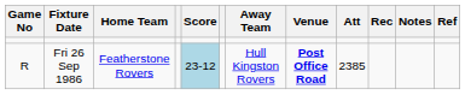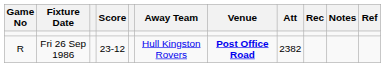 <table class="wikitable" style="text-align:center;">
 <tr>
 <th width=20 abbr="No">Game No</th>
 <th width=100 abbr="Date">Fixture Date</th>
-<th width=150 abbr="Home Team">Home Team</th>
 <th width=5 abbr="space"></th>
 <th width=20 abbr="Score">Score</th>
 <th width=5 abbr="space"></th>
 <th width=150 abbr="Away Team">Away Team</th>
 <th width=150 abbr="Venue">Venue</th>
 <th width=30 abbr="Att">Att</th>
 <th width=30 abbr="Rec">Rec</th>
 <th width=20 abbr="Notes">Notes</th>
 <th width=30 abbr="Ref">Ref</th>
 </tr>
 <tr>
 <td></td>
 <td></td>
 <td></td>
 <td></td>
 <td></td>
 <td></td>
 <td></td>
 <td></td>
 <td></td>
 <td></td>
 <td></td>
-<td></td>
 </tr>
 <tr>
 <td>R</td>
 <td>Fri 26 Sep 1986</td>
-<td><a href='#'>Featherstone Rovers</a></td>
 <td></td>
-<td style="background: lightblue;">23-12</td>
+<td>23-12</td>
 <td></td>
 <td><a href='#'>Hull Kingston Rovers</a></td>
 <td><strong><a href='#'>Post Office Road</a></strong></td>
-<td>2385</td>
+<td>2382</td>
 <td></td>
 <td></td>
 <td></td>
 </tr>
 </table>
